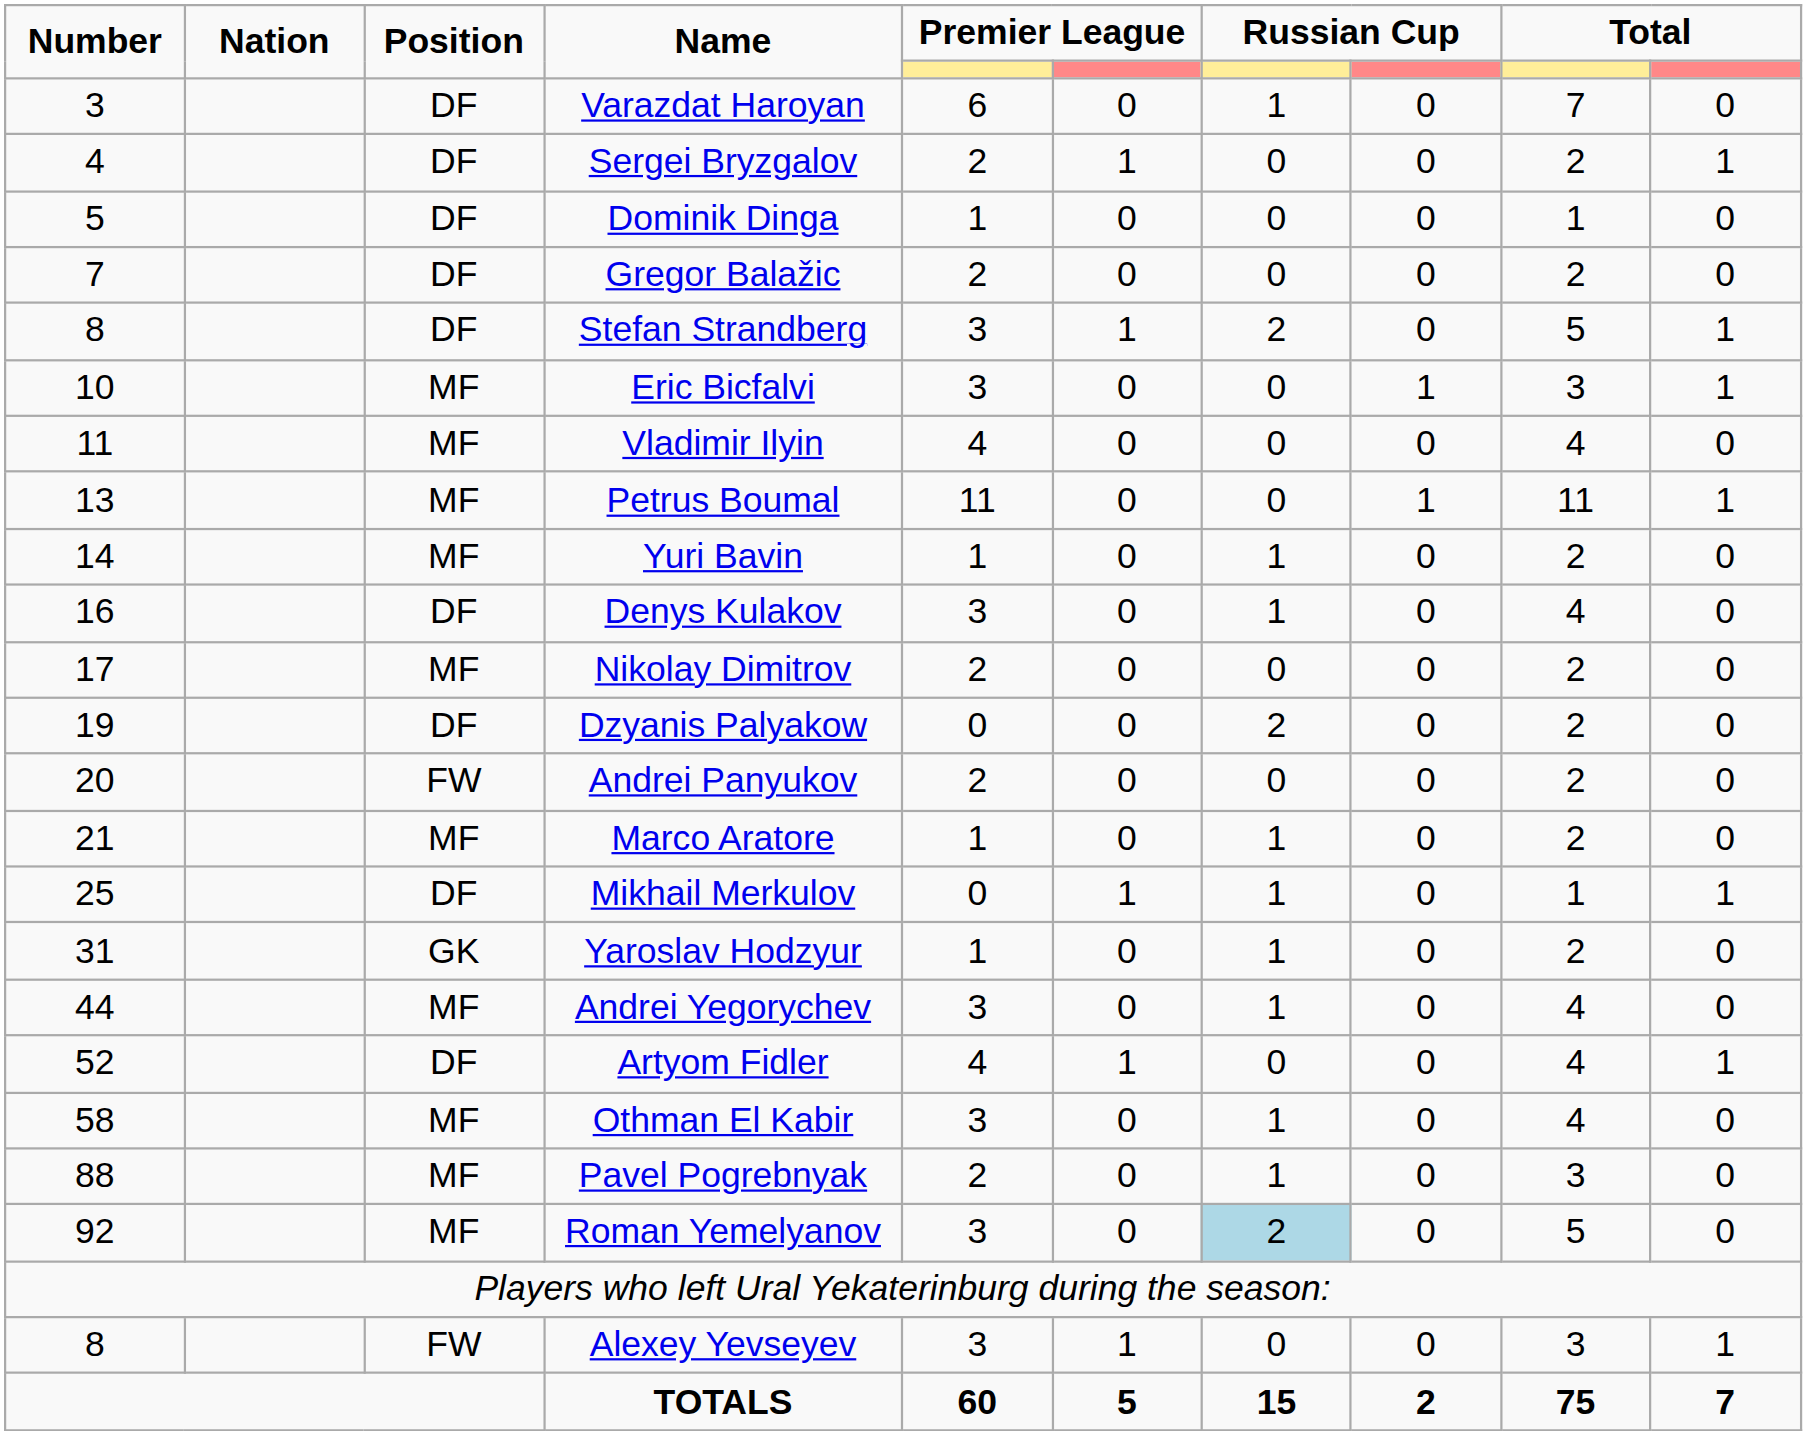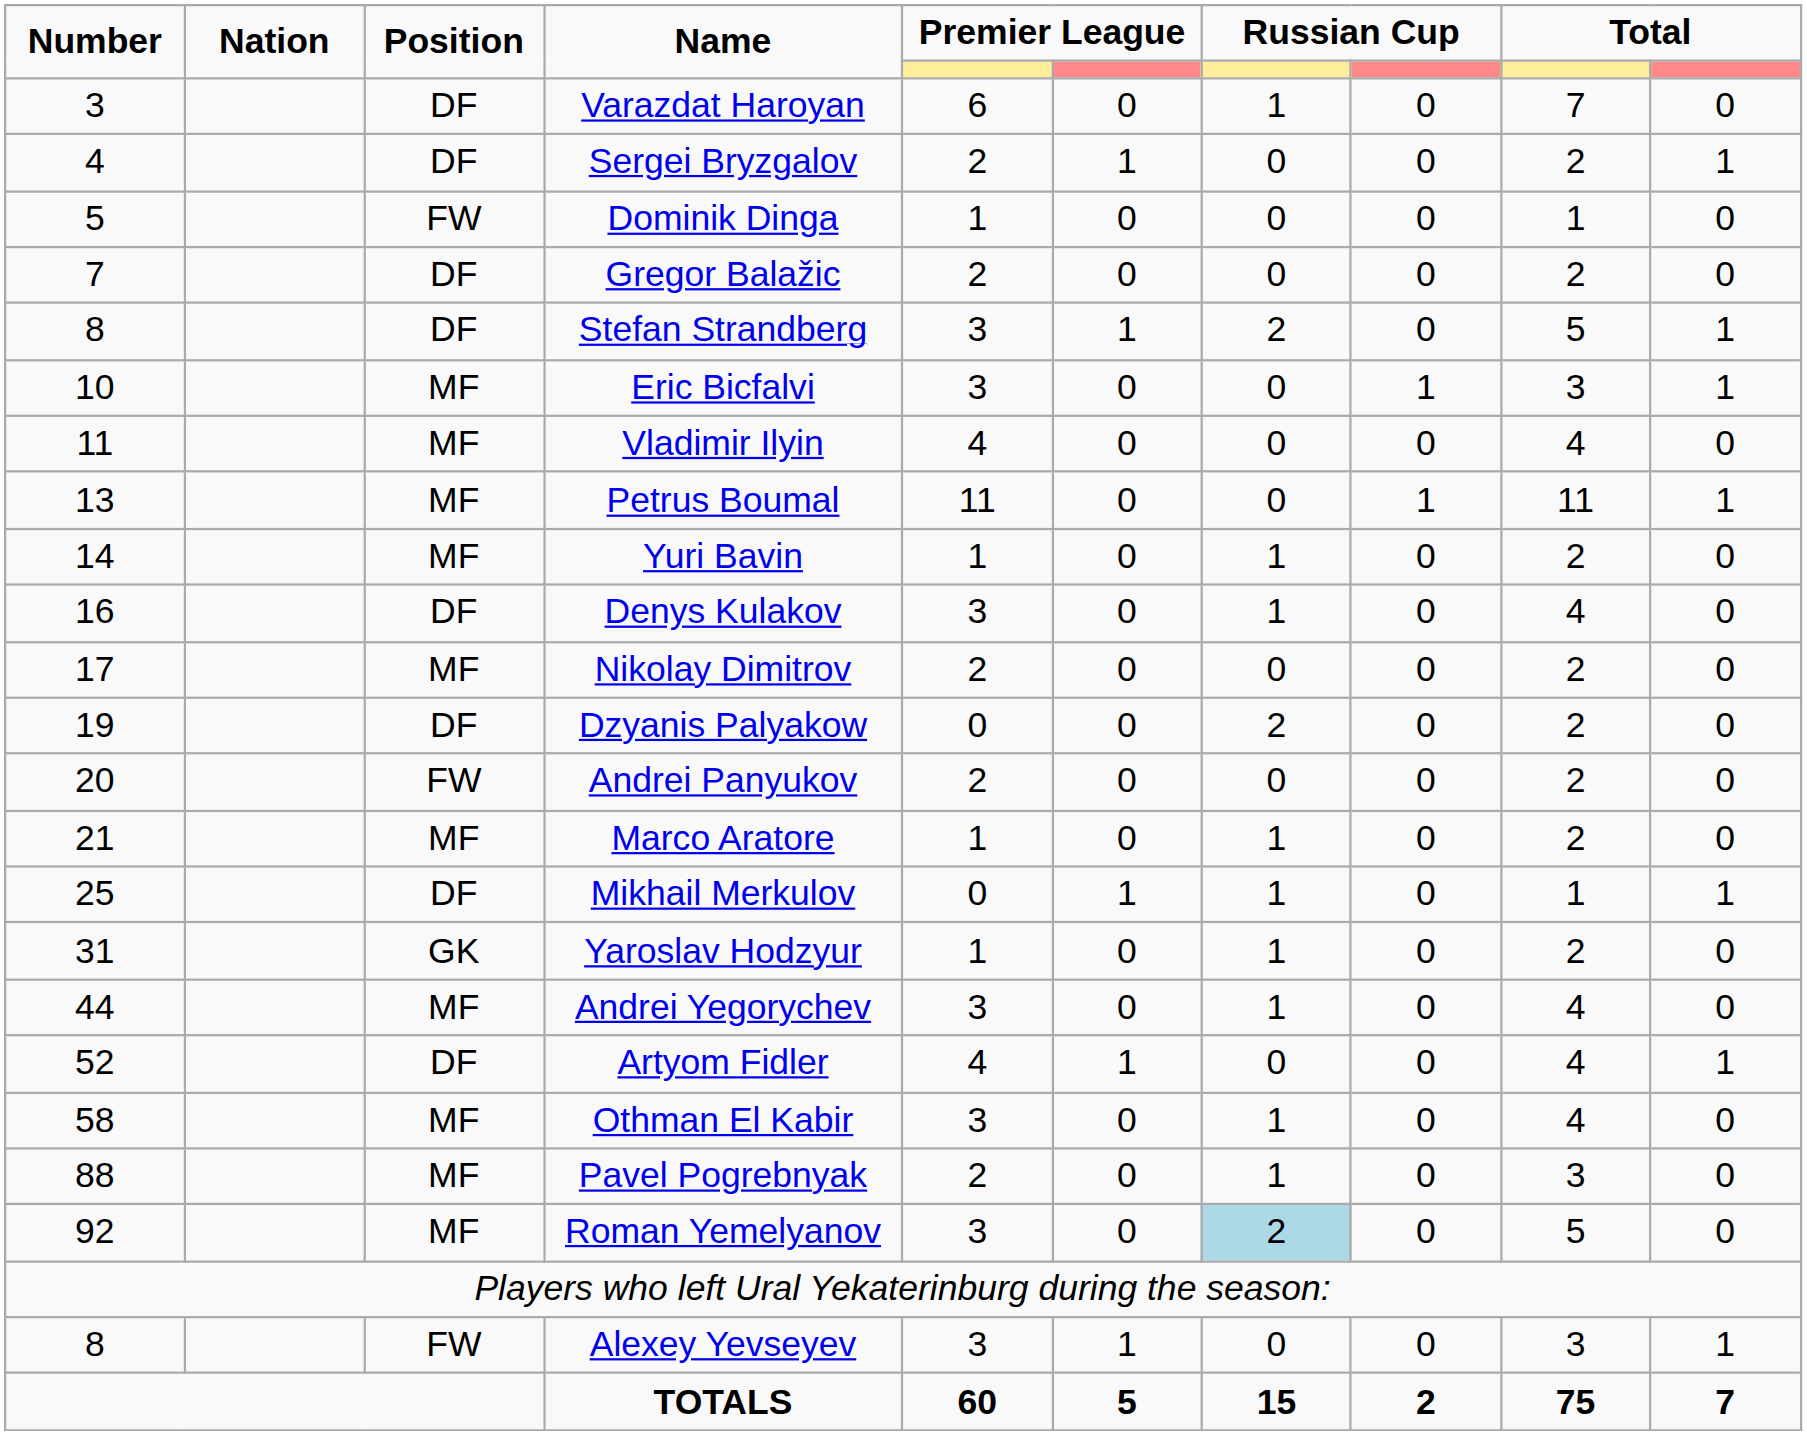 <table class="wikitable" style="font-size: 100%; text-align: center;">
 <tr>
 <td rowspan="2" width="10%" align="center"><strong>Number</strong></td>
 <td rowspan="2" width="10%" align="center"><strong>Nation</strong></td>
 <td rowspan="2" width="10%" align="center"><strong>Position</strong></td>
 <td rowspan="2" width="20%" align="center"><strong>Name</strong></td>
 <td colspan="2" align="center"><strong>Premier League</strong></td>
 <td colspan="2" align="center"><strong>Russian Cup</strong></td>
 <td colspan="2" align="center"><strong>Total</strong></td>
 </tr>
 <tr>
 <th width=60 style="background: #FFEE99"></th>
 <th width=60 style="background: #FF8888"></th>
 <th width=60 style="background: #FFEE99"></th>
 <th width=60 style="background: #FF8888"></th>
 <th width=60 style="background: #FFEE99"></th>
 <th width=60 style="background: #FF8888"></th>
 </tr>
 <tr>
 <td>3</td>
 <td></td>
 <td>DF</td>
 <td><a href='#'>Varazdat Haroyan</a></td>
 <td>6</td>
 <td>0</td>
 <td>1</td>
 <td>0</td>
 <td>7</td>
 <td>0</td>
 </tr>
 <tr>
 <td>4</td>
 <td></td>
 <td>DF</td>
 <td><a href='#'>Sergei Bryzgalov</a></td>
 <td>2</td>
 <td>1</td>
 <td>0</td>
 <td>0</td>
 <td>2</td>
 <td>1</td>
 </tr>
 <tr>
 <td>5</td>
 <td></td>
-<td>DF</td>
+<td>FW</td>
 <td><a href='#'>Dominik Dinga</a></td>
 <td>1</td>
 <td>0</td>
 <td>0</td>
 <td>0</td>
 <td>1</td>
 <td>0</td>
 </tr>
 <tr>
 <td>7</td>
 <td></td>
 <td>DF</td>
 <td><a href='#'>Gregor Balažic</a></td>
 <td>2</td>
 <td>0</td>
 <td>0</td>
 <td>0</td>
 <td>2</td>
 <td>0</td>
 </tr>
 <tr>
 <td>8</td>
 <td></td>
 <td>DF</td>
 <td><a href='#'>Stefan Strandberg</a></td>
 <td>3</td>
 <td>1</td>
 <td>2</td>
 <td>0</td>
 <td>5</td>
 <td>1</td>
 </tr>
 <tr>
 <td>10</td>
 <td></td>
 <td>MF</td>
 <td><a href='#'>Eric Bicfalvi</a></td>
 <td>3</td>
 <td>0</td>
 <td>0</td>
 <td>1</td>
 <td>3</td>
 <td>1</td>
 </tr>
 <tr>
 <td>11</td>
 <td></td>
 <td>MF</td>
 <td><a href='#'>Vladimir Ilyin</a></td>
 <td>4</td>
 <td>0</td>
 <td>0</td>
 <td>0</td>
 <td>4</td>
 <td>0</td>
 </tr>
 <tr>
 <td>13</td>
 <td></td>
 <td>MF</td>
 <td><a href='#'>Petrus Boumal</a></td>
 <td>11</td>
 <td>0</td>
 <td>0</td>
 <td>1</td>
 <td>11</td>
 <td>1</td>
 </tr>
 <tr>
 <td>14</td>
 <td></td>
 <td>MF</td>
 <td><a href='#'>Yuri Bavin</a></td>
 <td>1</td>
 <td>0</td>
 <td>1</td>
 <td>0</td>
 <td>2</td>
 <td>0</td>
 </tr>
 <tr>
 <td>16</td>
 <td></td>
 <td>DF</td>
 <td><a href='#'>Denys Kulakov</a></td>
 <td>3</td>
 <td>0</td>
 <td>1</td>
 <td>0</td>
 <td>4</td>
 <td>0</td>
 </tr>
 <tr>
 <td>17</td>
 <td></td>
 <td>MF</td>
 <td><a href='#'>Nikolay Dimitrov</a></td>
 <td>2</td>
 <td>0</td>
 <td>0</td>
 <td>0</td>
 <td>2</td>
 <td>0</td>
 </tr>
 <tr>
 <td>19</td>
 <td></td>
 <td>DF</td>
 <td><a href='#'>Dzyanis Palyakow</a></td>
 <td>0</td>
 <td>0</td>
 <td>2</td>
 <td>0</td>
 <td>2</td>
 <td>0</td>
 </tr>
 <tr>
 <td>20</td>
 <td></td>
 <td>FW</td>
 <td><a href='#'>Andrei Panyukov</a></td>
 <td>2</td>
 <td>0</td>
 <td>0</td>
 <td>0</td>
 <td>2</td>
 <td>0</td>
 </tr>
 <tr>
 <td>21</td>
 <td></td>
 <td>MF</td>
 <td><a href='#'>Marco Aratore</a></td>
 <td>1</td>
 <td>0</td>
 <td>1</td>
 <td>0</td>
 <td>2</td>
 <td>0</td>
 </tr>
 <tr>
 <td>25</td>
 <td></td>
 <td>DF</td>
 <td><a href='#'>Mikhail Merkulov</a></td>
 <td>0</td>
 <td>1</td>
 <td>1</td>
 <td>0</td>
 <td>1</td>
 <td>1</td>
 </tr>
 <tr>
 <td>31</td>
 <td></td>
 <td>GK</td>
 <td><a href='#'>Yaroslav Hodzyur</a></td>
 <td>1</td>
 <td>0</td>
 <td>1</td>
 <td>0</td>
 <td>2</td>
 <td>0</td>
 </tr>
 <tr>
 <td>44</td>
 <td></td>
 <td>MF</td>
 <td><a href='#'>Andrei Yegorychev</a></td>
 <td>3</td>
 <td>0</td>
 <td>1</td>
 <td>0</td>
 <td>4</td>
 <td>0</td>
 </tr>
 <tr>
 <td>52</td>
 <td></td>
 <td>DF</td>
 <td><a href='#'>Artyom Fidler</a></td>
 <td>4</td>
 <td>1</td>
 <td>0</td>
 <td>0</td>
 <td>4</td>
 <td>1</td>
 </tr>
 <tr>
 <td>58</td>
 <td></td>
 <td>MF</td>
 <td><a href='#'>Othman El Kabir</a></td>
 <td>3</td>
 <td>0</td>
 <td>1</td>
 <td>0</td>
 <td>4</td>
 <td>0</td>
 </tr>
 <tr>
 <td>88</td>
 <td></td>
 <td>MF</td>
 <td><a href='#'>Pavel Pogrebnyak</a></td>
 <td>2</td>
 <td>0</td>
 <td>1</td>
 <td>0</td>
 <td>3</td>
 <td>0</td>
 </tr>
 <tr>
 <td>92</td>
 <td></td>
 <td>MF</td>
 <td><a href='#'>Roman Yemelyanov</a></td>
 <td>3</td>
 <td>0</td>
 <td style="background: lightblue;">2</td>
 <td>0</td>
 <td>5</td>
 <td>0</td>
 </tr>
 <tr>
 <td colspan="14"><em>Players who left Ural Yekaterinburg during the season:</em></td>
 </tr>
 <tr>
 <td>8</td>
 <td></td>
 <td>FW</td>
 <td><a href='#'>Alexey Yevseyev</a></td>
 <td>3</td>
 <td>1</td>
 <td>0</td>
 <td>0</td>
 <td>3</td>
 <td>1</td>
 </tr>
 <tr>
 <td colspan="3"></td>
 <td><strong>TOTALS</strong></td>
 <td><strong>60</strong></td>
 <td><strong>5</strong></td>
 <td><strong>15</strong></td>
 <td><strong>2</strong></td>
 <td><strong>75</strong></td>
 <td><strong>7</strong></td>
 </tr>
 </table>
